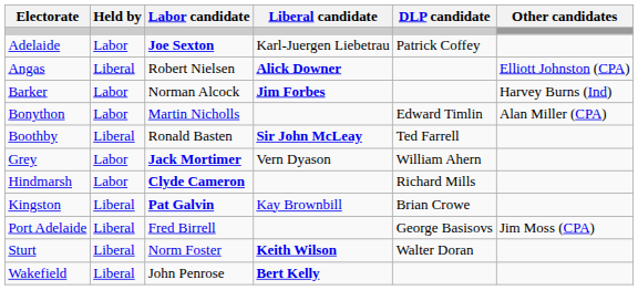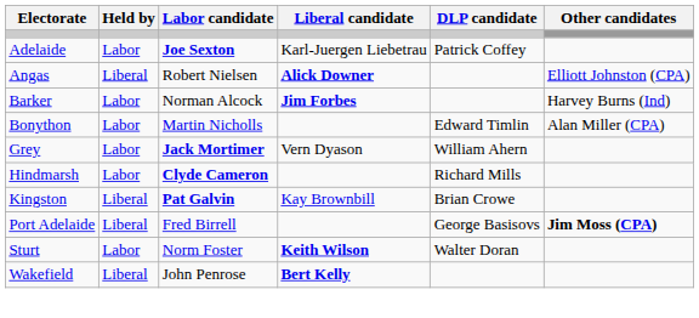 <table class="wikitable">
 <tr>
 <th>Electorate</th>
 <th>Held by</th>
 <th><a href='#'>Labor</a> candidate</th>
 <th><a href='#'>Liberal</a> candidate</th>
 <th><a href='#'>DLP</a> candidate</th>
 <th>Other candidates</th>
 </tr>
 <tr bgcolor="#cccccc">
 <td></td>
 <td></td>
 <td></td>
 <td></td>
 <td></td>
 <td bgcolor="#999999"></td>
 </tr>
 <tr>
 <td><a href='#'>Adelaide</a></td>
 <td><a href='#'>Labor</a></td>
 <td><strong><a href='#'>Joe Sexton</a></strong></td>
 <td>Karl-Juergen Liebetrau</td>
 <td>Patrick Coffey</td>
 <td></td>
 </tr>
 <tr>
 <td><a href='#'>Angas</a></td>
 <td><a href='#'>Liberal</a></td>
 <td>Robert Nielsen</td>
 <td><strong><a href='#'>Alick Downer</a></strong></td>
 <td></td>
 <td><a href='#'>Elliott Johnston</a> (<a href='#'>CPA</a>)</td>
 </tr>
 <tr>
 <td><a href='#'>Barker</a></td>
 <td><a href='#'>Labor</a></td>
 <td>Norman Alcock</td>
 <td><strong><a href='#'>Jim Forbes</a></strong></td>
 <td></td>
 <td>Harvey Burns (<a href='#'>Ind</a>)</td>
 </tr>
 <tr>
 <td><a href='#'>Bonython</a></td>
 <td><a href='#'>Labor</a></td>
 <td><a href='#'>Martin Nicholls</a></td>
 <td></td>
 <td>Edward Timlin</td>
 <td>Alan Miller (<a href='#'>CPA</a>)</td>
 </tr>
 <tr>
-<td><a href='#'>Boothby</a></td>
-<td><a href='#'>Liberal</a></td>
-<td>Ronald Basten</td>
-<td><strong><a href='#'>Sir John McLeay</a></strong></td>
-<td>Ted Farrell</td>
-<td></td>
-</tr>
-<tr>
 <td><a href='#'>Grey</a></td>
 <td><a href='#'>Labor</a></td>
 <td><strong><a href='#'>Jack Mortimer</a></strong></td>
 <td>Vern Dyason</td>
 <td>William Ahern</td>
 <td></td>
 </tr>
 <tr>
 <td><a href='#'>Hindmarsh</a></td>
 <td><a href='#'>Labor</a></td>
 <td><strong><a href='#'>Clyde Cameron</a></strong></td>
 <td></td>
 <td>Richard Mills</td>
 <td></td>
 </tr>
 <tr>
 <td><a href='#'>Kingston</a></td>
 <td><a href='#'>Liberal</a></td>
 <td><strong><a href='#'>Pat Galvin</a></strong></td>
 <td><a href='#'>Kay Brownbill</a></td>
 <td>Brian Crowe</td>
 <td></td>
 </tr>
 <tr>
 <td><a href='#'>Port Adelaide</a></td>
 <td><a href='#'>Liberal</a></td>
 <td><a href='#'>Fred Birrell</a></td>
 <td></td>
 <td>George Basisovs</td>
-<td>Jim Moss (<a href='#'>CPA</a>)</td>
+<td><strong>Jim Moss (<a href='#'>CPA</a>)</strong></td>
 </tr>
 <tr>
 <td><a href='#'>Sturt</a></td>
-<td><a href='#'>Liberal</a></td>
+<td><a href='#'>Labor</a></td>
 <td><a href='#'>Norm Foster</a></td>
 <td><strong><a href='#'>Keith Wilson</a></strong></td>
 <td>Walter Doran</td>
 <td></td>
 </tr>
 <tr>
 <td><a href='#'>Wakefield</a></td>
 <td><a href='#'>Liberal</a></td>
 <td>John Penrose</td>
 <td><strong><a href='#'>Bert Kelly</a></strong></td>
 <td></td>
 <td></td>
 </tr>
 </table>
